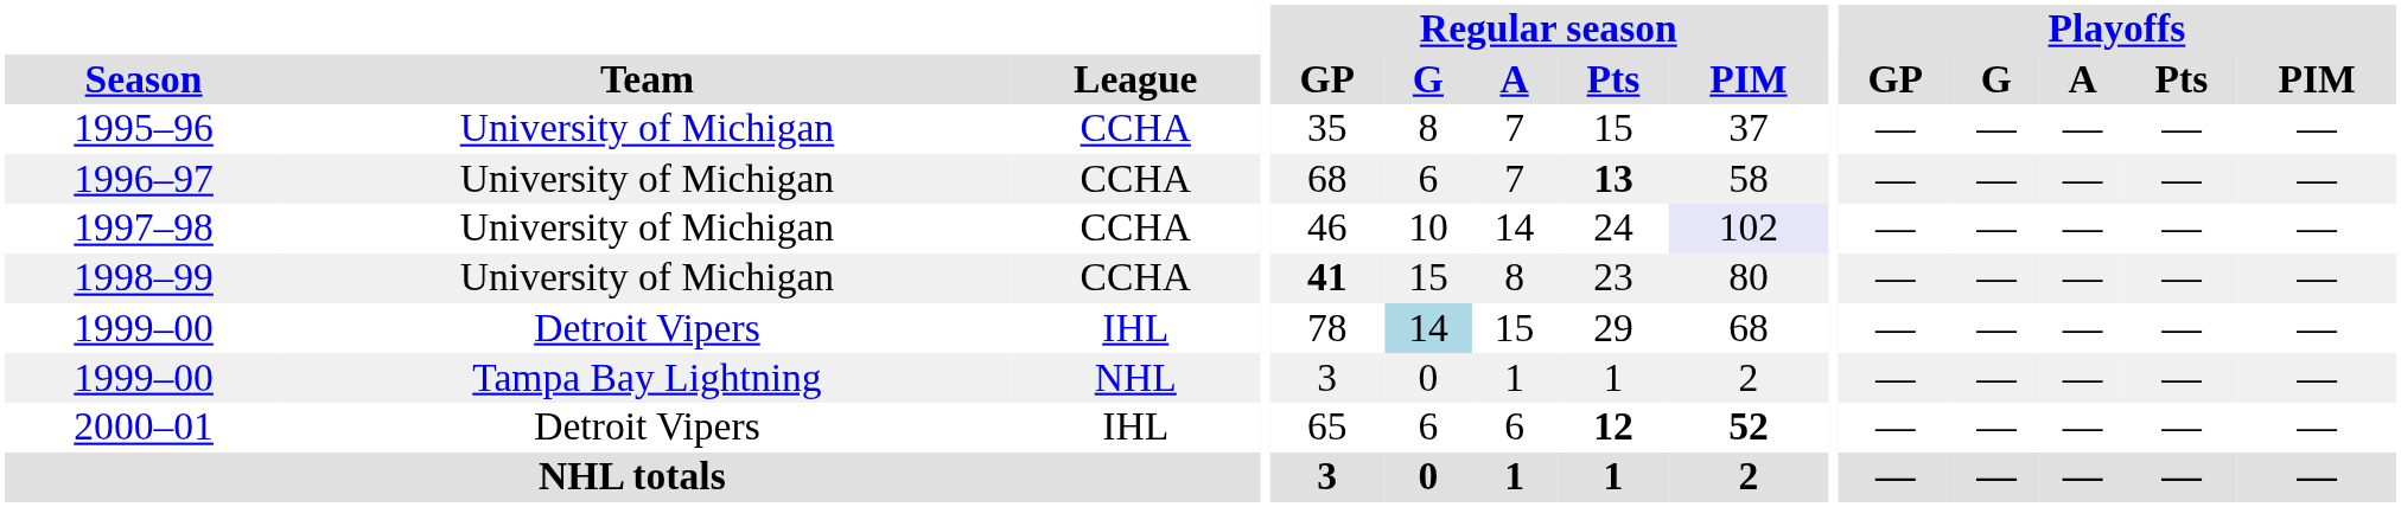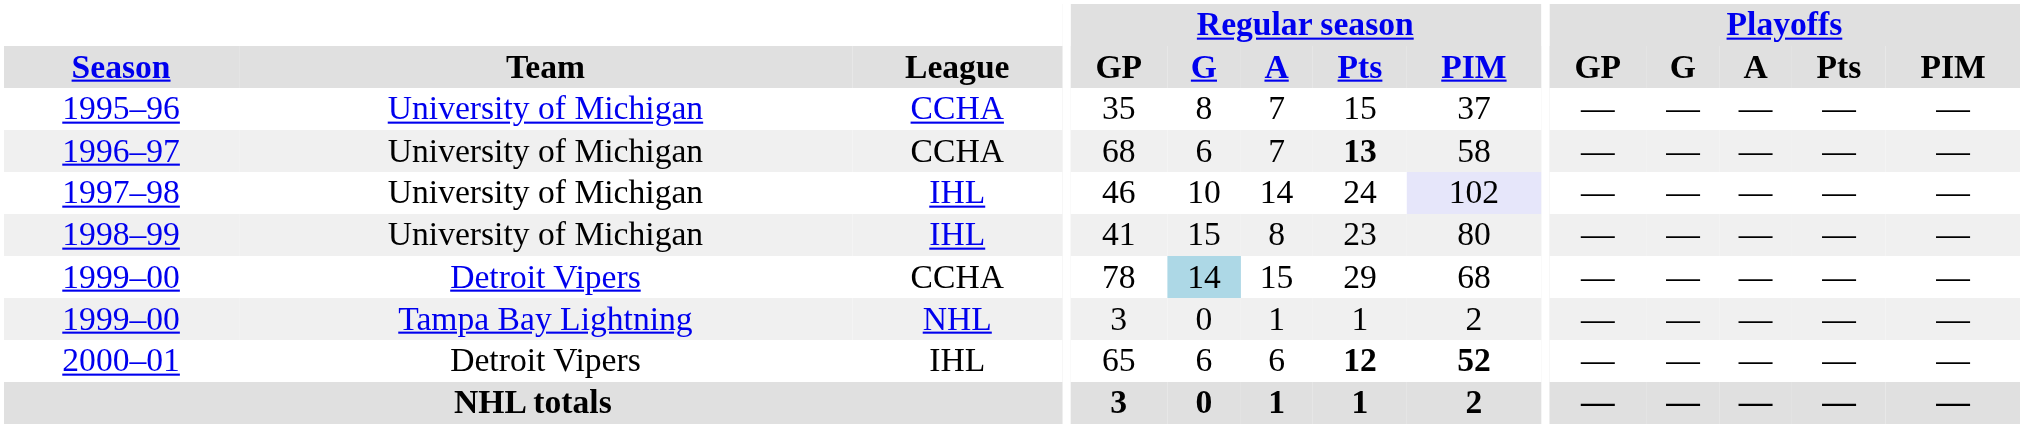 <table border="0" cellpadding="1" cellspacing="0" style="text-align:center; width:60em">
 <tr bgcolor="#e0e0e0">
 <th colspan="3" bgcolor="#ffffff"></th>
 <th rowspan="99" bgcolor="#ffffff"></th>
 <th colspan="5"><a href='#'>Regular season</a></th>
 <th rowspan="99" bgcolor="#ffffff"></th>
 <th colspan="5"><a href='#'>Playoffs</a></th>
 </tr>
 <tr bgcolor="#e0e0e0">
 <th><a href='#'>Season</a></th>
 <th>Team</th>
 <th>League</th>
 <th>GP</th>
 <th><a href='#'>G</a></th>
 <th><a href='#'>A</a></th>
 <th><a href='#'>Pts</a></th>
 <th><a href='#'>PIM</a></th>
 <th>GP</th>
 <th>G</th>
 <th>A</th>
 <th>Pts</th>
 <th>PIM</th>
 </tr>
 <tr>
 <td><a href='#'>1995–96</a></td>
 <td><a href='#'>University of Michigan</a></td>
 <td><a href='#'>CCHA</a></td>
 <td>35</td>
 <td>8</td>
 <td>7</td>
 <td>15</td>
 <td>37</td>
 <td>—</td>
 <td>—</td>
 <td>—</td>
 <td>—</td>
 <td>—</td>
 </tr>
 <tr bgcolor="#f0f0f0">
 <td><a href='#'>1996–97</a></td>
 <td>University of Michigan</td>
 <td>CCHA</td>
 <td>68</td>
 <td>6</td>
 <td>7</td>
 <td><strong>13</strong></td>
 <td>58</td>
 <td>—</td>
 <td>—</td>
 <td>—</td>
 <td>—</td>
 <td>—</td>
 </tr>
 <tr>
 <td><a href='#'>1997–98</a></td>
 <td>University of Michigan</td>
-<td>CCHA</td>
+<td><a href='#'>IHL</a></td>
 <td>46</td>
 <td>10</td>
 <td>14</td>
 <td>24</td>
 <td style="background: lavender;">102</td>
 <td>—</td>
 <td>—</td>
 <td>—</td>
 <td>—</td>
 <td>—</td>
 </tr>
 <tr bgcolor="#f0f0f0">
 <td><a href='#'>1998–99</a></td>
 <td>University of Michigan</td>
-<td>CCHA</td>
-<td><strong>41</strong></td>
+<td><a href='#'>IHL</a></td>
+<td>41</td>
 <td>15</td>
 <td>8</td>
 <td>23</td>
 <td>80</td>
 <td>—</td>
 <td>—</td>
 <td>—</td>
 <td>—</td>
 <td>—</td>
 </tr>
 <tr>
 <td><a href='#'>1999–00</a></td>
 <td><a href='#'>Detroit Vipers</a></td>
-<td><a href='#'>IHL</a></td>
+<td>CCHA</td>
 <td>78</td>
 <td style="background: lightblue;">14</td>
 <td>15</td>
 <td>29</td>
 <td>68</td>
 <td>—</td>
 <td>—</td>
 <td>—</td>
 <td>—</td>
 <td>—</td>
 </tr>
 <tr bgcolor="#f0f0f0">
 <td><a href='#'>1999–00</a></td>
 <td><a href='#'>Tampa Bay Lightning</a></td>
 <td><a href='#'>NHL</a></td>
 <td>3</td>
 <td>0</td>
 <td>1</td>
 <td>1</td>
 <td>2</td>
 <td>—</td>
 <td>—</td>
 <td>—</td>
 <td>—</td>
 <td>—</td>
 </tr>
 <tr>
 <td><a href='#'>2000–01</a></td>
 <td>Detroit Vipers</td>
 <td>IHL</td>
 <td>65</td>
 <td>6</td>
 <td>6</td>
 <td><strong>12</strong></td>
 <td><strong>52</strong></td>
 <td>—</td>
 <td>—</td>
 <td>—</td>
 <td>—</td>
 <td>—</td>
 </tr>
 <tr bgcolor="#e0e0e0">
 <th colspan="3">NHL totals</th>
 <th>3</th>
 <th>0</th>
 <th>1</th>
 <th>1</th>
 <th>2</th>
 <th>—</th>
 <th>—</th>
 <th>—</th>
 <th>—</th>
 <th>—</th>
 </tr>
 </table>
